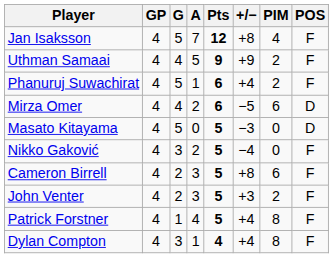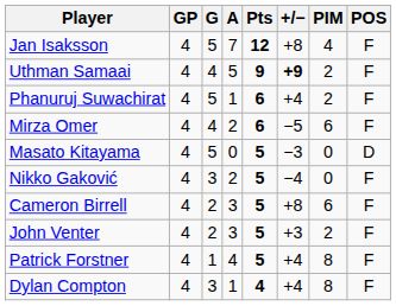 <table class="wikitable sortable" style="text-align:center;">
 <tr>
 <th>Player</th>
 <th>GP</th>
 <th>G</th>
 <th>A</th>
 <th>Pts</th>
 <th>+/−</th>
 <th>PIM</th>
 <th>POS</th>
 </tr>
 <tr>
 <td style="text-align:left;"> <a href='#'>Jan Isaksson</a></td>
 <td>4</td>
 <td>5</td>
 <td>7</td>
 <td><strong>12</strong></td>
 <td>+8</td>
 <td>4</td>
 <td>F</td>
 </tr>
 <tr>
 <td style="text-align:left;"> <a href='#'>Uthman Samaai</a></td>
 <td>4</td>
 <td>4</td>
 <td>5</td>
 <td><strong>9</strong></td>
-<td>+9</td>
+<td><strong>+9</strong></td>
 <td>2</td>
 <td>F</td>
 </tr>
 <tr>
 <td style="text-align:left;"> <a href='#'>Phanuruj Suwachirat</a></td>
 <td>4</td>
 <td>5</td>
 <td>1</td>
 <td><strong>6</strong></td>
 <td>+4</td>
 <td>2</td>
 <td>F</td>
 </tr>
 <tr>
 <td style="text-align:left;"> <a href='#'>Mirza Omer</a></td>
 <td>4</td>
 <td>4</td>
 <td>2</td>
 <td><strong>6</strong></td>
 <td>−5</td>
 <td>6</td>
-<td>D</td>
+<td>F</td>
 </tr>
 <tr>
 <td style="text-align:left;"> <a href='#'>Masato Kitayama</a></td>
 <td>4</td>
 <td>5</td>
 <td>0</td>
 <td><strong>5</strong></td>
 <td>−3</td>
 <td>0</td>
 <td>D</td>
 </tr>
 <tr>
 <td style="text-align:left;"> <a href='#'>Nikko Gaković</a></td>
 <td>4</td>
 <td>3</td>
 <td>2</td>
 <td><strong>5</strong></td>
 <td>−4</td>
 <td>0</td>
 <td>F</td>
 </tr>
 <tr>
 <td style="text-align:left;"> <a href='#'>Cameron Birrell</a></td>
 <td>4</td>
 <td>2</td>
 <td>3</td>
 <td><strong>5</strong></td>
 <td>+8</td>
 <td>6</td>
 <td>F</td>
 </tr>
 <tr>
 <td style="text-align:left;"> <a href='#'>John Venter</a></td>
 <td>4</td>
 <td>2</td>
 <td>3</td>
 <td><strong>5</strong></td>
 <td>+3</td>
 <td>2</td>
 <td>F</td>
 </tr>
 <tr>
 <td style="text-align:left;"> <a href='#'>Patrick Forstner</a></td>
 <td>4</td>
 <td>1</td>
 <td>4</td>
 <td><strong>5</strong></td>
 <td>+4</td>
 <td>8</td>
 <td>F</td>
 </tr>
 <tr>
 <td style="text-align:left;"> <a href='#'>Dylan Compton</a></td>
 <td>4</td>
 <td>3</td>
 <td>1</td>
 <td><strong>4</strong></td>
 <td>+4</td>
 <td>8</td>
 <td>F</td>
 </tr>
 </table>
